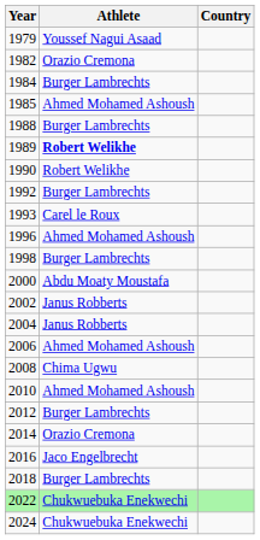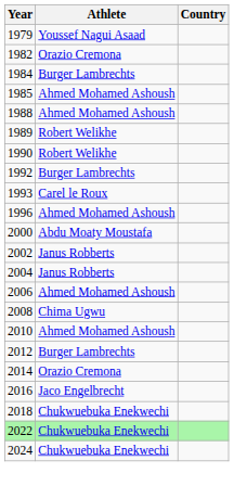 <table class="wikitable sortable">
 <tr>
 <th>Year</th>
 <th>Athlete</th>
 <th>Country</th>
 </tr>
 <tr>
 <td>1979</td>
 <td><a href='#'>Youssef Nagui Asaad</a></td>
 <td></td>
 </tr>
 <tr>
 <td>1982</td>
 <td><a href='#'>Orazio Cremona</a></td>
 <td></td>
 </tr>
 <tr>
 <td>1984</td>
 <td><a href='#'>Burger Lambrechts</a></td>
 <td></td>
 </tr>
 <tr>
 <td>1985</td>
 <td><a href='#'>Ahmed Mohamed Ashoush</a></td>
 <td></td>
 </tr>
 <tr>
 <td>1988</td>
-<td><a href='#'>Burger Lambrechts</a></td>
+<td><a href='#'>Ahmed Mohamed Ashoush</a></td>
 <td></td>
 </tr>
 <tr>
 <td>1989</td>
-<td><strong><a href='#'>Robert Welikhe</a></strong></td>
+<td><a href='#'>Robert Welikhe</a></td>
 <td></td>
 </tr>
 <tr>
 <td>1990</td>
 <td><a href='#'>Robert Welikhe</a></td>
 <td></td>
 </tr>
 <tr>
 <td>1992</td>
 <td><a href='#'>Burger Lambrechts</a></td>
 <td></td>
 </tr>
 <tr>
 <td>1993</td>
 <td><a href='#'>Carel le Roux</a></td>
 <td></td>
 </tr>
 <tr>
 <td>1996</td>
 <td><a href='#'>Ahmed Mohamed Ashoush</a></td>
-<td></td>
-</tr>
-<tr>
-<td>1998</td>
-<td><a href='#'>Burger Lambrechts</a></td>
 <td></td>
 </tr>
 <tr>
 <td>2000</td>
 <td><a href='#'>Abdu Moaty Moustafa</a></td>
 <td></td>
 </tr>
 <tr>
 <td>2002</td>
 <td><a href='#'>Janus Robberts</a></td>
 <td></td>
 </tr>
 <tr>
 <td>2004</td>
 <td><a href='#'>Janus Robberts</a></td>
 <td></td>
 </tr>
 <tr>
 <td>2006</td>
 <td><a href='#'>Ahmed Mohamed Ashoush</a></td>
 <td></td>
 </tr>
 <tr>
 <td>2008</td>
 <td><a href='#'>Chima Ugwu</a></td>
 <td></td>
 </tr>
 <tr>
 <td>2010</td>
 <td><a href='#'>Ahmed Mohamed Ashoush</a></td>
 <td></td>
 </tr>
 <tr>
 <td>2012</td>
 <td><a href='#'>Burger Lambrechts</a></td>
 <td></td>
 </tr>
 <tr>
 <td>2014</td>
 <td><a href='#'>Orazio Cremona</a></td>
 <td></td>
 </tr>
 <tr>
 <td>2016</td>
 <td><a href='#'>Jaco Engelbrecht</a></td>
 <td></td>
 </tr>
 <tr>
 <td>2018</td>
-<td><a href='#'>Burger Lambrechts</a></td>
+<td><a href='#'>Chukwuebuka Enekwechi</a></td>
 <td></td>
 </tr>
 <tr bgcolor=#A9F5A9>
 <td>2022</td>
 <td><a href='#'>Chukwuebuka Enekwechi</a></td>
 <td></td>
 </tr>
 <tr>
 <td>2024</td>
 <td><a href='#'>Chukwuebuka Enekwechi</a></td>
 <td></td>
 </tr>
 </table>
